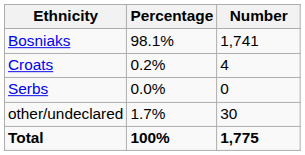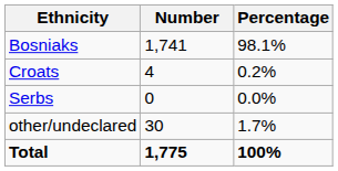 <table class="wikitable">
 <tr>
 <th width="100px">Ethnicity</th>
+<th width="80px">Number</th>
 <th width="80px">Percentage</th>
-<th width="80px">Number</th>
 </tr>
 <tr>
 <td><a href='#'>Bosniaks</a></td>
+<td>1,741</td>
 <td>98.1%</td>
-<td>1,741</td>
 </tr>
 <tr>
 <td><a href='#'>Croats</a></td>
+<td>4</td>
 <td>0.2%</td>
-<td>4</td>
 </tr>
 <tr>
 <td><a href='#'>Serbs</a></td>
+<td>0</td>
 <td>0.0%</td>
-<td>0</td>
 </tr>
 <tr>
 <td>other/undeclared</td>
+<td>30</td>
 <td>1.7%</td>
-<td>30</td>
 </tr>
 <tr>
 <td><strong>Total</strong></td>
+<td><strong>1,775</strong></td>
 <td><strong>100%</strong></td>
-<td><strong>1,775</strong></td>
 </tr>
 </table>
